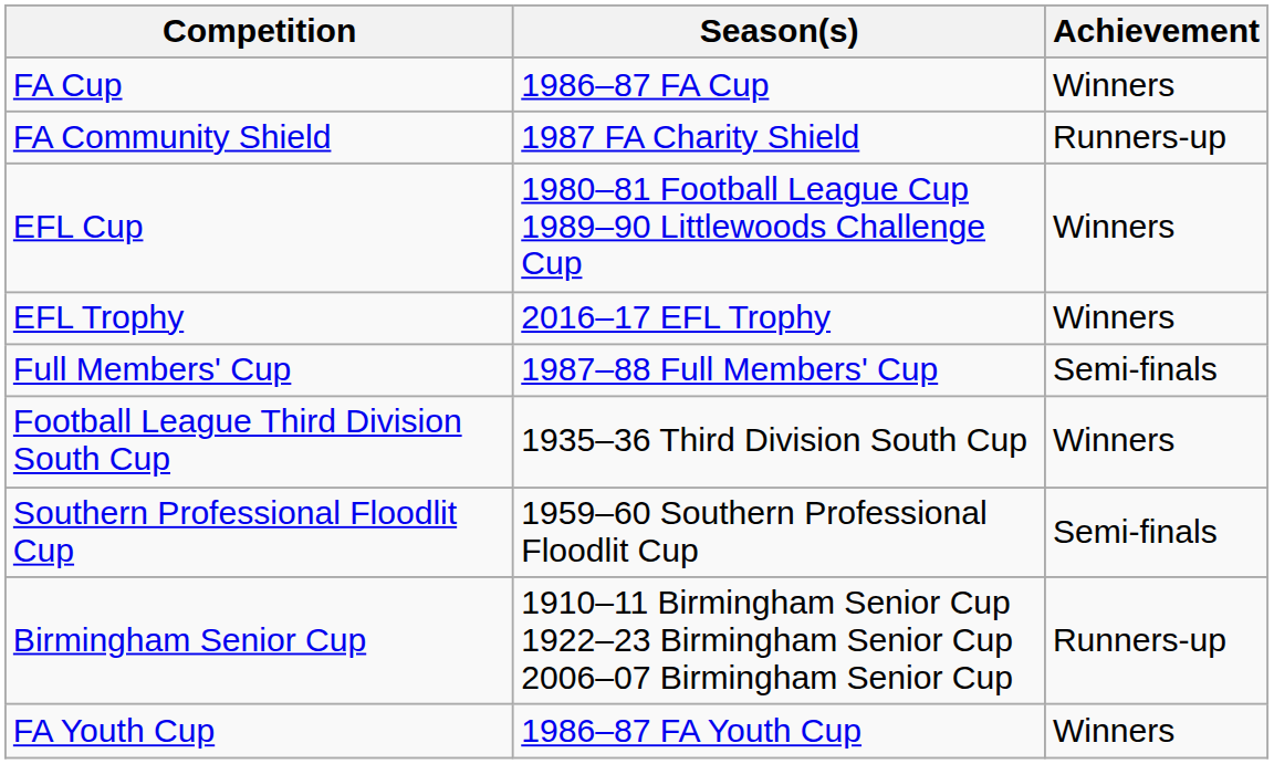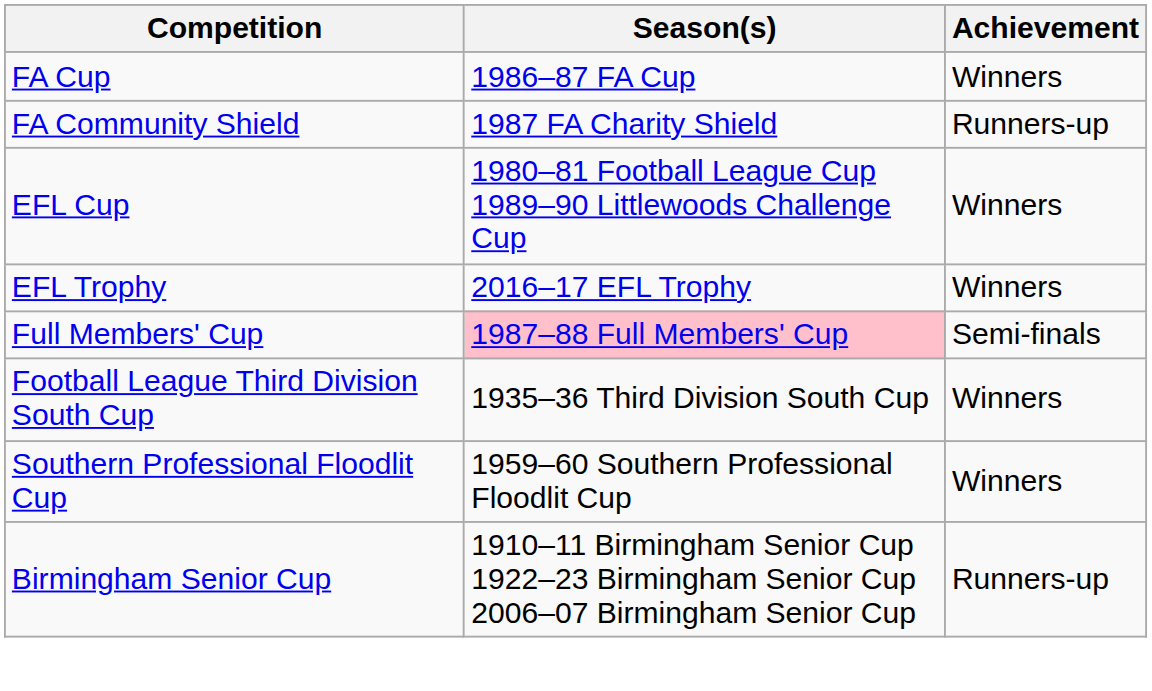 <table class="wikitable">
 <tr>
 <th>Competition</th>
 <th>Season(s)</th>
 <th>Achievement</th>
 </tr>
 <tr>
 <td><a href='#'>FA Cup</a></td>
 <td><a href='#'>1986–87 FA Cup</a></td>
 <td>Winners</td>
 </tr>
 <tr>
 <td><a href='#'>FA Community Shield</a></td>
 <td><a href='#'>1987 FA Charity Shield</a></td>
 <td>Runners-up</td>
 </tr>
 <tr>
 <td><a href='#'>EFL Cup</a></td>
 <td><a href='#'>1980–81 Football League Cup</a><br><a href='#'>1989–90 Littlewoods Challenge Cup</a></td>
 <td>Winners</td>
 </tr>
 <tr>
 <td><a href='#'>EFL Trophy</a></td>
 <td><a href='#'>2016–17 EFL Trophy</a></td>
 <td>Winners</td>
 </tr>
 <tr>
 <td><a href='#'>Full Members' Cup</a></td>
-<td><a href='#'>1987–88 Full Members' Cup</a></td>
+<td style="background: pink;"><a href='#'>1987–88 Full Members' Cup</a></td>
 <td>Semi-finals</td>
 </tr>
 <tr>
 <td><a href='#'>Football League Third Division South Cup</a></td>
 <td>1935–36 Third Division South Cup</td>
 <td>Winners</td>
 </tr>
 <tr>
 <td><a href='#'>Southern Professional Floodlit Cup</a></td>
 <td>1959–60 Southern Professional Floodlit Cup</td>
-<td>Semi-finals</td>
+<td>Winners</td>
 </tr>
 <tr>
 <td><a href='#'>Birmingham Senior Cup</a></td>
 <td>1910–11 Birmingham Senior Cup<br>1922–23 Birmingham Senior Cup<br>2006–07 Birmingham Senior Cup</td>
 <td>Runners-up</td>
 </tr>
-<tr>
-<td><a href='#'>FA Youth Cup</a></td>
-<td><a href='#'>1986–87 FA Youth Cup</a></td>
-<td>Winners</td>
-</tr>
 </table>
